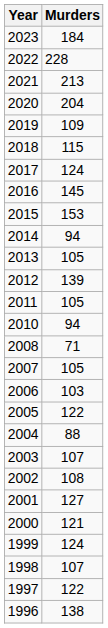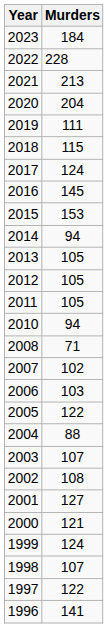 <table class="wikitable">
 <tr>
 <th>Year</th>
 <th>Murders</th>
 </tr>
 <tr>
 <td>2023</td>
 <td align=center>184</td>
 </tr>
 <tr>
 <td>2022</td>
 <td>228</td>
 </tr>
 <tr>
 <td>2021</td>
 <td align=center>213</td>
 </tr>
 <tr>
 <td>2020</td>
 <td align=center>204</td>
 </tr>
 <tr>
 <td>2019</td>
-<td align=center>109</td>
+<td align=center>111</td>
 </tr>
 <tr>
 <td>2018</td>
 <td align=center>115</td>
 </tr>
 <tr>
 <td>2017</td>
 <td align=center>124</td>
 </tr>
 <tr>
 <td>2016</td>
 <td align=center>145</td>
 </tr>
 <tr>
 <td>2015</td>
 <td align=center>153</td>
 </tr>
 <tr>
 <td>2014</td>
 <td align=center>94</td>
 </tr>
 <tr>
 <td>2013</td>
 <td align=center>105</td>
 </tr>
 <tr>
 <td>2012</td>
-<td align=center>139</td>
+<td align=center>105</td>
 </tr>
 <tr>
 <td>2011</td>
 <td align=center>105</td>
 </tr>
 <tr>
 <td>2010</td>
 <td align=center>94</td>
 </tr>
 <tr>
 <td>2008</td>
 <td align=center>71</td>
 </tr>
 <tr>
 <td>2007</td>
-<td align=center>105</td>
+<td align=center>102</td>
 </tr>
 <tr>
 <td>2006</td>
 <td align=center>103</td>
 </tr>
 <tr>
 <td>2005</td>
 <td align=center>122</td>
 </tr>
 <tr>
 <td>2004</td>
 <td align=center>88</td>
 </tr>
 <tr>
 <td>2003</td>
 <td align=center>107</td>
 </tr>
 <tr>
 <td>2002</td>
 <td align=center>108</td>
 </tr>
 <tr>
 <td>2001</td>
 <td align=center>127</td>
 </tr>
 <tr>
 <td>2000</td>
 <td align=center>121</td>
 </tr>
 <tr>
 <td>1999</td>
 <td align=center>124</td>
 </tr>
 <tr>
 <td>1998</td>
 <td align=center>107</td>
 </tr>
 <tr>
 <td>1997</td>
 <td align=center>122</td>
 </tr>
 <tr>
 <td>1996</td>
-<td align=center>138</td>
+<td align=center>141</td>
 </tr>
 </table>
